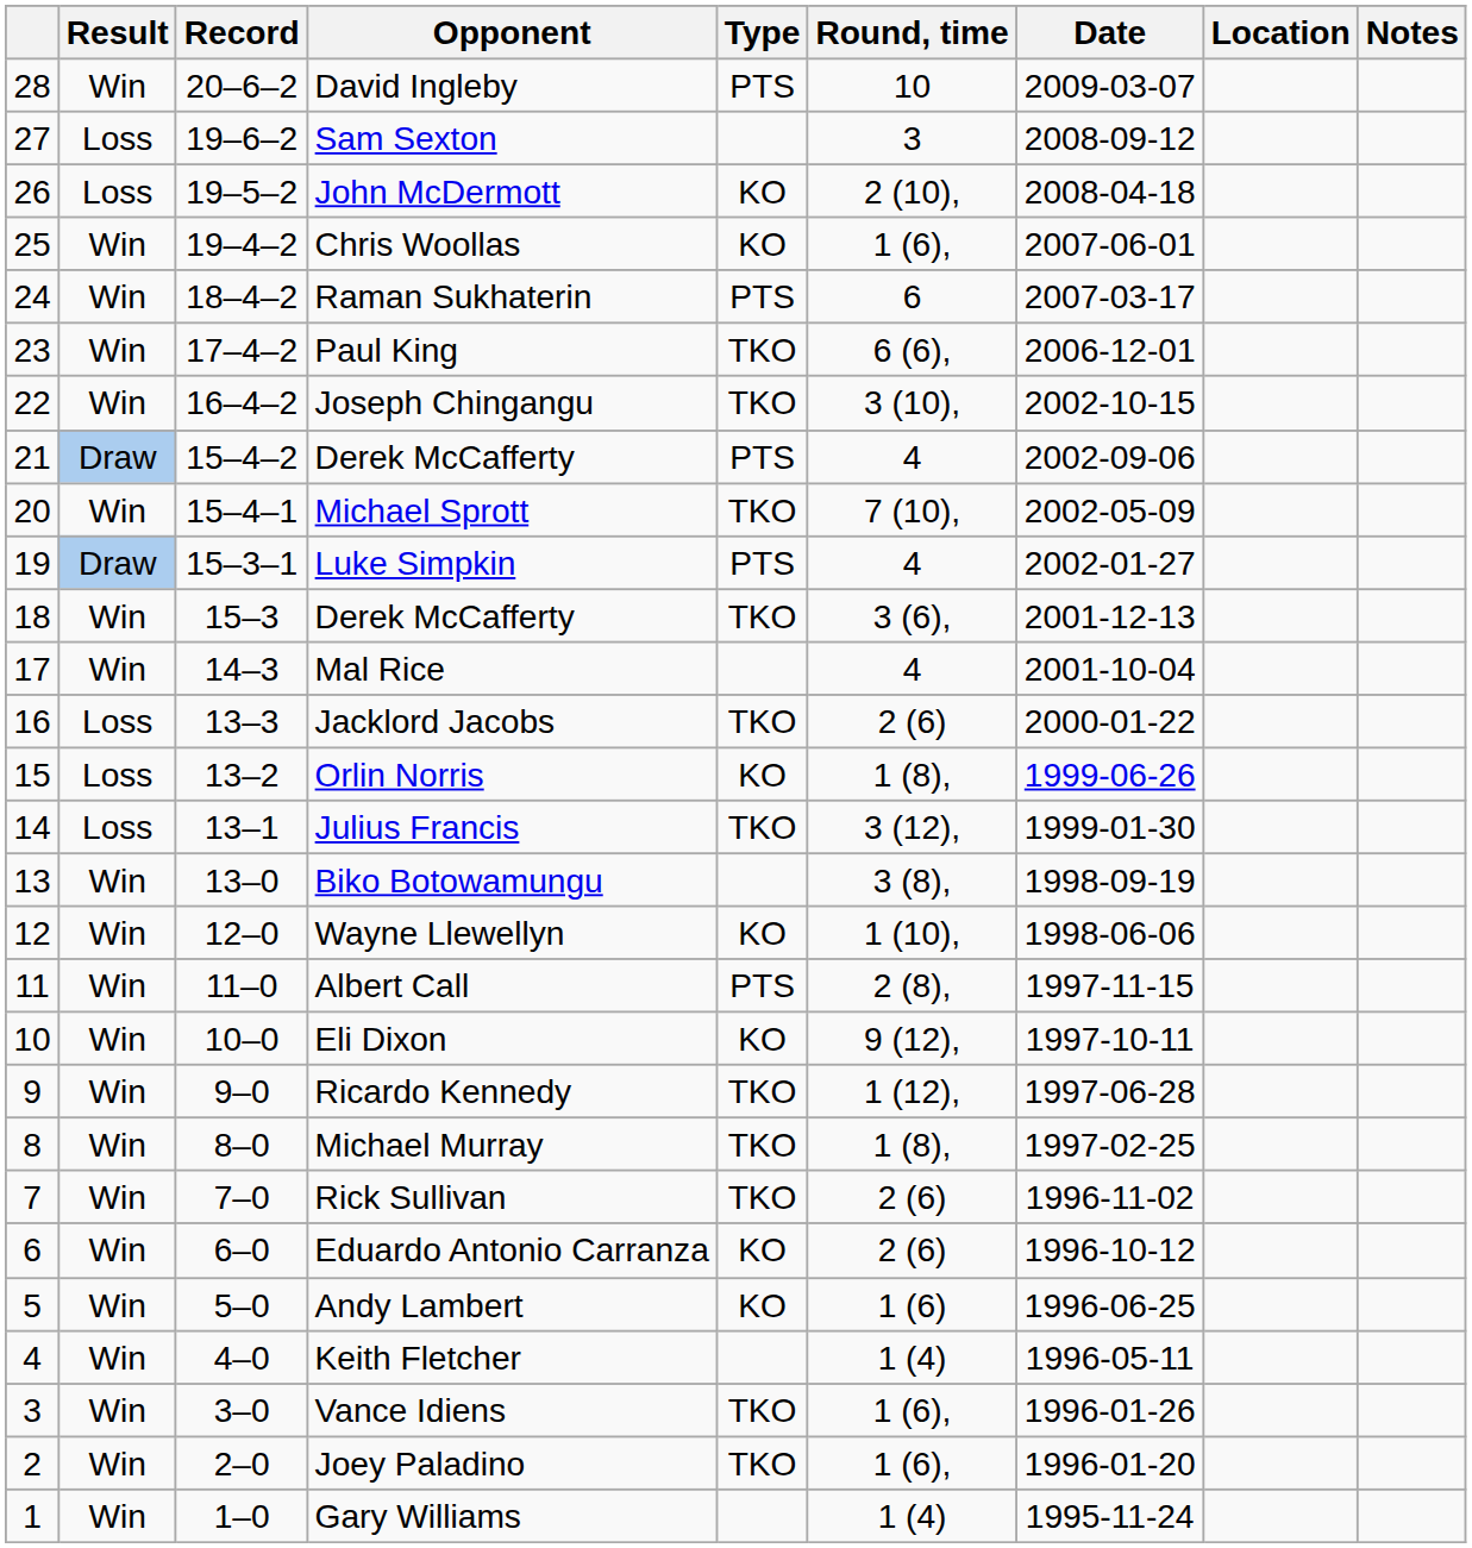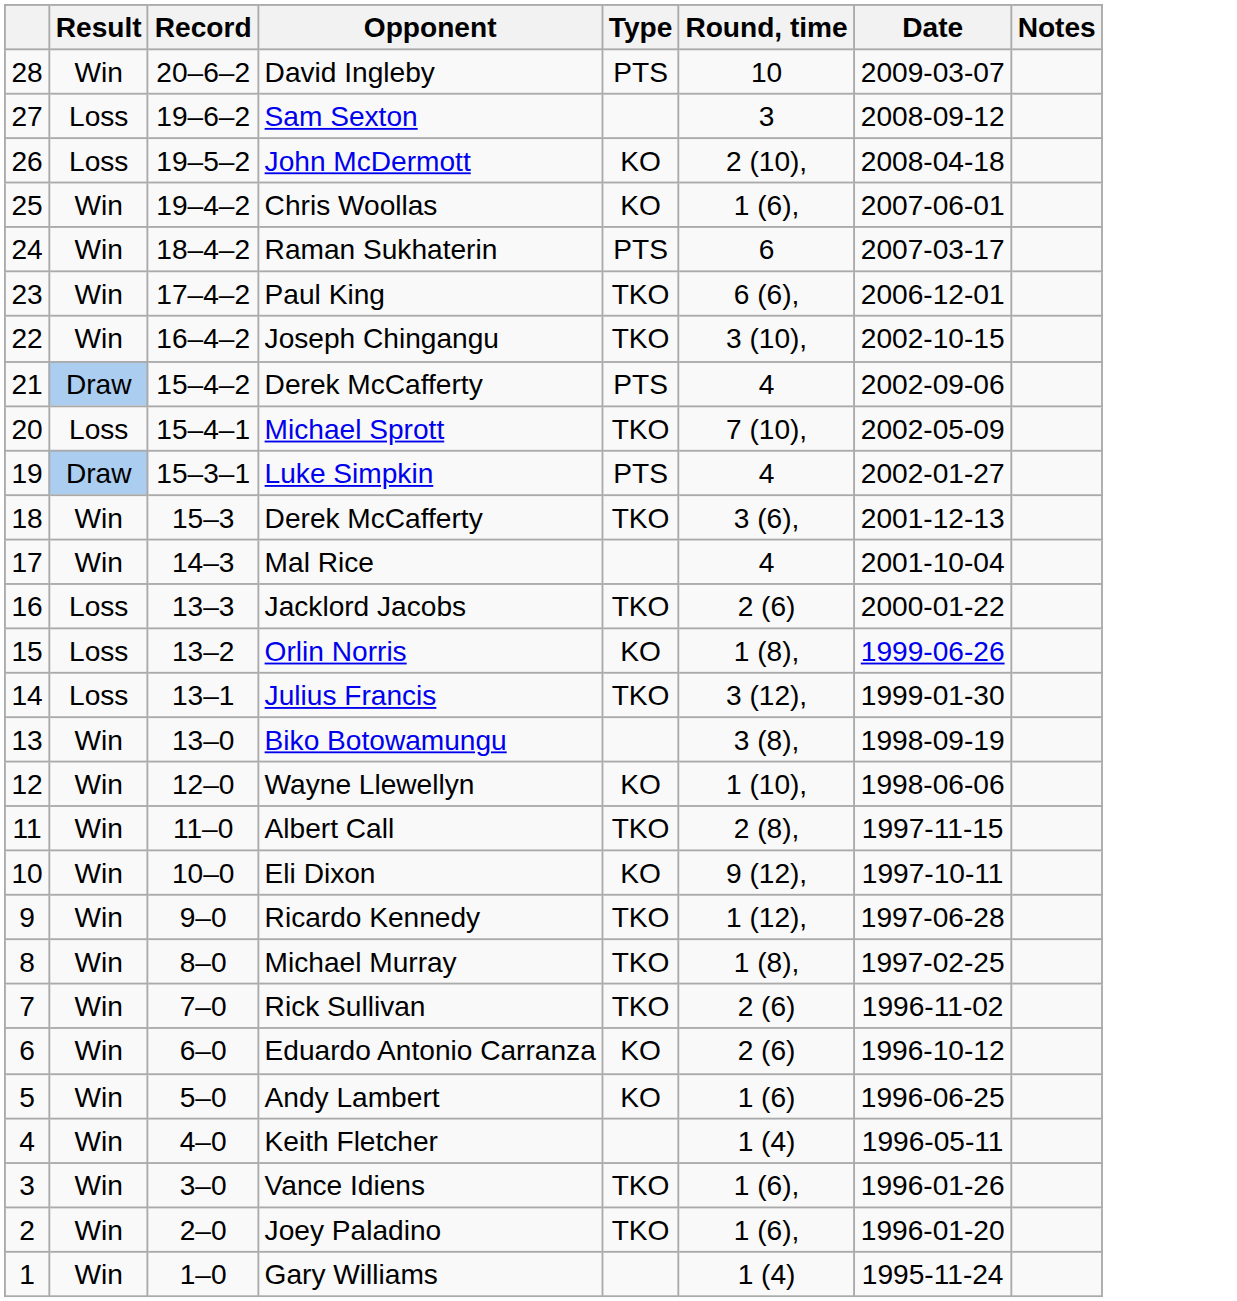 <table class="wikitable" style="text-align:center; font-size:95%">
 <tr>
 <th></th>
 <th>Result</th>
 <th>Record</th>
 <th>Opponent</th>
 <th>Type</th>
 <th>Round, time</th>
 <th>Date</th>
-<th>Location</th>
 <th>Notes</th>
 </tr>
 <tr>
 <td>28</td>
 <td>Win</td>
 <td>20–6–2</td>
 <td style="text-align:left;"> David Ingleby</td>
 <td>PTS</td>
 <td>10</td>
 <td>2009-03-07</td>
-<td style="text-align:left;"> </td>
 <td style="text-align:left;"></td>
 </tr>
 <tr>
 <td>27</td>
 <td>Loss</td>
 <td>19–6–2</td>
 <td style="text-align:left;"> <a href='#'>Sam Sexton</a></td>
 <td></td>
 <td>3</td>
 <td>2008-09-12</td>
-<td style="text-align:left;"> </td>
 <td style="text-align:left;"></td>
 </tr>
 <tr>
 <td>26</td>
 <td>Loss</td>
 <td>19–5–2</td>
 <td style="text-align:left;"> <a href='#'>John McDermott</a></td>
 <td>KO</td>
 <td>2 (10), </td>
 <td>2008-04-18</td>
-<td style="text-align:left;"> </td>
 <td style="text-align:left;"></td>
 </tr>
 <tr>
 <td>25</td>
 <td>Win</td>
 <td>19–4–2</td>
 <td style="text-align:left;"> Chris Woollas</td>
 <td>KO</td>
 <td>1 (6), </td>
 <td>2007-06-01</td>
-<td style="text-align:left;"> </td>
 <td style="text-align:left;"></td>
 </tr>
 <tr>
 <td>24</td>
 <td>Win</td>
 <td>18–4–2</td>
 <td style="text-align:left;"> Raman Sukhaterin</td>
 <td>PTS</td>
 <td>6</td>
 <td>2007-03-17</td>
-<td style="text-align:left;"> </td>
 <td style="text-align:left;"></td>
 </tr>
 <tr>
 <td>23</td>
 <td>Win</td>
 <td>17–4–2</td>
 <td style="text-align:left;"> Paul King</td>
 <td>TKO</td>
 <td>6 (6), </td>
 <td>2006-12-01</td>
-<td style="text-align:left;"> </td>
 <td style="text-align:left;"></td>
 </tr>
 <tr>
 <td>22</td>
 <td>Win</td>
 <td>16–4–2</td>
 <td style="text-align:left;"> Joseph Chingangu</td>
 <td>TKO</td>
 <td>3 (10), </td>
 <td>2002-10-15</td>
-<td style="text-align:left;"> </td>
 <td style="text-align:left;"></td>
 </tr>
 <tr>
 <td>21</td>
 <td style="background:#abcdef;">Draw</td>
 <td>15–4–2</td>
 <td style="text-align:left;"> Derek McCafferty</td>
 <td>PTS</td>
 <td>4</td>
 <td>2002-09-06</td>
-<td style="text-align:left;"> </td>
 <td style="text-align:left;"></td>
 </tr>
 <tr>
 <td>20</td>
-<td>Win</td>
+<td>Loss</td>
 <td>15–4–1</td>
 <td style="text-align:left;"> <a href='#'>Michael Sprott</a></td>
 <td>TKO</td>
 <td>7 (10), </td>
 <td>2002-05-09</td>
-<td style="text-align:left;"> </td>
 <td style="text-align:left;"></td>
 </tr>
 <tr>
 <td>19</td>
 <td style="background:#abcdef;">Draw</td>
 <td>15–3–1</td>
 <td style="text-align:left;"> <a href='#'>Luke Simpkin</a></td>
 <td>PTS</td>
 <td>4</td>
 <td>2002-01-27</td>
-<td style="text-align:left;"> </td>
 <td style="text-align:left;"></td>
 </tr>
 <tr>
 <td>18</td>
 <td>Win</td>
 <td>15–3</td>
 <td style="text-align:left;"> Derek McCafferty</td>
 <td>TKO</td>
 <td>3 (6), </td>
 <td>2001-12-13</td>
-<td style="text-align:left;"> </td>
 <td style="text-align:left;"></td>
 </tr>
 <tr>
 <td>17</td>
 <td>Win</td>
 <td>14–3</td>
 <td style="text-align:left;"> Mal Rice</td>
 <td></td>
 <td>4</td>
 <td>2001-10-04</td>
-<td style="text-align:left;"> </td>
 <td style="text-align:left;"></td>
 </tr>
 <tr>
 <td>16</td>
 <td>Loss</td>
 <td>13–3</td>
 <td style="text-align:left;"> Jacklord Jacobs</td>
 <td>TKO</td>
 <td>2 (6)</td>
 <td>2000-01-22</td>
-<td style="text-align:left;"> </td>
 <td style="text-align:left;"></td>
 </tr>
 <tr>
 <td>15</td>
 <td>Loss</td>
 <td>13–2</td>
 <td style="text-align:left;"> <a href='#'>Orlin Norris</a></td>
 <td>KO</td>
 <td>1 (8), </td>
 <td><a href='#'>1999-06-26</a></td>
-<td style="text-align:left;"> </td>
 <td style="text-align:left;"></td>
 </tr>
 <tr>
 <td>14</td>
 <td>Loss</td>
 <td>13–1</td>
 <td style="text-align:left;"> <a href='#'>Julius Francis</a></td>
 <td>TKO</td>
 <td>3 (12), </td>
 <td>1999-01-30</td>
-<td style="text-align:left;"> </td>
 <td style="text-align:left;"></td>
 </tr>
 <tr>
 <td>13</td>
 <td>Win</td>
 <td>13–0</td>
 <td style="text-align:left;"> <a href='#'>Biko Botowamungu</a></td>
 <td></td>
 <td>3 (8), </td>
 <td>1998-09-19</td>
-<td style="text-align:left;"> </td>
 <td style="text-align:left;"></td>
 </tr>
 <tr>
 <td>12</td>
 <td>Win</td>
 <td>12–0</td>
 <td style="text-align:left;"> Wayne Llewellyn</td>
 <td>KO</td>
 <td>1 (10), </td>
 <td>1998-06-06</td>
-<td style="text-align:left;"> </td>
 <td style="text-align:left;"></td>
 </tr>
 <tr>
 <td>11</td>
 <td>Win</td>
 <td>11–0</td>
 <td style="text-align:left;"> Albert Call</td>
-<td>PTS</td>
+<td>TKO</td>
 <td>2 (8), </td>
 <td>1997-11-15</td>
-<td style="text-align:left;"> </td>
 <td style="text-align:left;"></td>
 </tr>
 <tr>
 <td>10</td>
 <td>Win</td>
 <td>10–0</td>
 <td style="text-align:left;"> Eli Dixon</td>
 <td>KO</td>
 <td>9 (12), </td>
 <td>1997-10-11</td>
-<td style="text-align:left;"> </td>
 <td style="text-align:left;"></td>
 </tr>
 <tr>
 <td>9</td>
 <td>Win</td>
 <td>9–0</td>
 <td style="text-align:left;"> Ricardo Kennedy</td>
 <td>TKO</td>
 <td>1 (12), </td>
 <td>1997-06-28</td>
-<td style="text-align:left;"> </td>
 <td style="text-align:left;"></td>
 </tr>
 <tr>
 <td>8</td>
 <td>Win</td>
 <td>8–0</td>
 <td style="text-align:left;"> Michael Murray</td>
 <td>TKO</td>
 <td>1 (8), </td>
 <td>1997-02-25</td>
-<td style="text-align:left;"> </td>
 <td style="text-align:left;"></td>
 </tr>
 <tr>
 <td>7</td>
 <td>Win</td>
 <td>7–0</td>
 <td style="text-align:left;"> Rick Sullivan</td>
 <td>TKO</td>
 <td>2 (6)</td>
 <td>1996-11-02</td>
-<td style="text-align:left;"> </td>
 <td style="text-align:left;"></td>
 </tr>
 <tr>
 <td>6</td>
 <td>Win</td>
 <td>6–0</td>
 <td style="text-align:left;"> Eduardo Antonio Carranza</td>
 <td>KO</td>
 <td>2 (6)</td>
 <td>1996-10-12</td>
-<td style="text-align:left;"> </td>
 <td style="text-align:left;"></td>
 </tr>
 <tr>
 <td>5</td>
 <td>Win</td>
 <td>5–0</td>
 <td style="text-align:left;"> Andy Lambert</td>
 <td>KO</td>
 <td>1 (6)</td>
 <td>1996-06-25</td>
-<td style="text-align:left;"> </td>
 <td style="text-align:left;"></td>
 </tr>
 <tr>
 <td>4</td>
 <td>Win</td>
 <td>4–0</td>
 <td style="text-align:left;"> Keith Fletcher</td>
 <td></td>
 <td>1 (4)</td>
 <td>1996-05-11</td>
-<td style="text-align:left;"> </td>
 <td style="text-align:left;"></td>
 </tr>
 <tr>
 <td>3</td>
 <td>Win</td>
 <td>3–0</td>
 <td style="text-align:left;"> Vance Idiens</td>
 <td>TKO</td>
 <td>1 (6), </td>
 <td>1996-01-26</td>
-<td style="text-align:left;"> </td>
 <td style="text-align:left;"></td>
 </tr>
 <tr>
 <td>2</td>
 <td>Win</td>
 <td>2–0</td>
 <td style="text-align:left;"> Joey Paladino</td>
 <td>TKO</td>
 <td>1 (6), </td>
 <td>1996-01-20</td>
-<td style="text-align:left;"> </td>
 <td style="text-align:left;"></td>
 </tr>
 <tr>
 <td>1</td>
 <td>Win</td>
 <td>1–0</td>
 <td style="text-align:left;"> Gary Williams</td>
 <td></td>
 <td>1 (4)</td>
 <td>1995-11-24</td>
-<td style="text-align:left;"> </td>
 <td style="text-align:left;"></td>
 </tr>
 </table>
